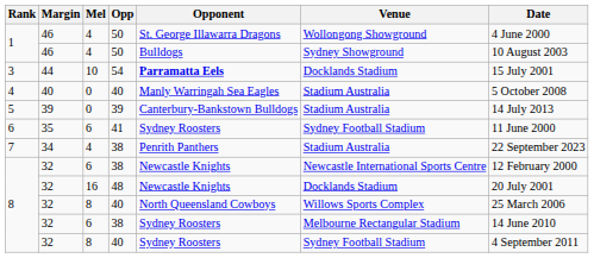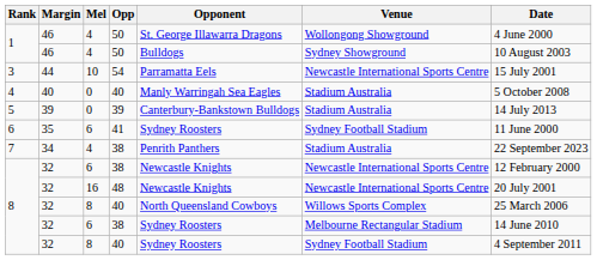 <table class="wikitable">
 <tr>
 <th>Rank</th>
 <th>Margin</th>
 <th>Mel</th>
 <th>Opp</th>
 <th>Opponent</th>
 <th>Venue</th>
 <th>Date</th>
 </tr>
 <tr>
 <td rowspan="2">1</td>
 <td>46</td>
 <td>4</td>
 <td>50</td>
 <td><a href='#'>St. George Illawarra Dragons</a></td>
 <td><a href='#'>Wollongong Showground</a></td>
 <td>4 June 2000</td>
 </tr>
 <tr>
 <td>46</td>
 <td>4</td>
 <td>50</td>
 <td><a href='#'>Bulldogs</a></td>
 <td><a href='#'>Sydney Showground</a></td>
 <td>10 August 2003</td>
 </tr>
 <tr>
 <td>3</td>
 <td>44</td>
 <td>10</td>
 <td>54</td>
-<td><strong><a href='#'>Parramatta Eels</a></strong></td>
-<td><a href='#'>Docklands Stadium</a></td>
+<td><a href='#'>Parramatta Eels</a></td>
+<td><a href='#'>Newcastle International Sports Centre</a></td>
 <td>15 July 2001</td>
 </tr>
 <tr>
 <td>4</td>
 <td>40</td>
 <td>0</td>
 <td>40</td>
 <td><a href='#'>Manly Warringah Sea Eagles</a></td>
 <td><a href='#'>Stadium Australia</a></td>
 <td>5 October 2008</td>
 </tr>
 <tr>
 <td>5</td>
 <td>39</td>
 <td>0</td>
 <td>39</td>
 <td><a href='#'>Canterbury-Bankstown Bulldogs</a></td>
 <td><a href='#'>Stadium Australia</a></td>
 <td>14 July 2013</td>
 </tr>
 <tr>
 <td>6</td>
 <td>35</td>
 <td>6</td>
 <td>41</td>
 <td><a href='#'>Sydney Roosters</a></td>
 <td><a href='#'>Sydney Football Stadium</a></td>
 <td>11 June 2000</td>
 </tr>
 <tr>
 <td>7</td>
 <td>34</td>
 <td>4</td>
 <td>38</td>
 <td><a href='#'>Penrith Panthers</a></td>
 <td><a href='#'>Stadium Australia</a></td>
 <td>22 September 2023</td>
 </tr>
 <tr>
 <td rowspan="5">8</td>
 <td>32</td>
 <td>6</td>
 <td>38</td>
 <td><a href='#'>Newcastle Knights</a></td>
 <td><a href='#'>Newcastle International Sports Centre</a></td>
 <td>12 February 2000</td>
 </tr>
 <tr>
 <td>32</td>
 <td>16</td>
 <td>48</td>
 <td><a href='#'>Newcastle Knights</a></td>
-<td><a href='#'>Docklands Stadium</a></td>
+<td><a href='#'>Newcastle International Sports Centre</a></td>
 <td>20 July 2001</td>
 </tr>
 <tr>
 <td>32</td>
 <td>8</td>
 <td>40</td>
 <td><a href='#'>North Queensland Cowboys</a></td>
 <td><a href='#'>Willows Sports Complex</a></td>
 <td>25 March 2006</td>
 </tr>
 <tr>
 <td>32</td>
 <td>6</td>
 <td>38</td>
 <td><a href='#'>Sydney Roosters</a></td>
 <td><a href='#'>Melbourne Rectangular Stadium</a></td>
 <td>14 June 2010</td>
 </tr>
 <tr>
 <td>32</td>
 <td>8</td>
 <td>40</td>
 <td><a href='#'>Sydney Roosters</a></td>
 <td><a href='#'>Sydney Football Stadium</a></td>
 <td>4 September 2011</td>
 </tr>
 </table>
